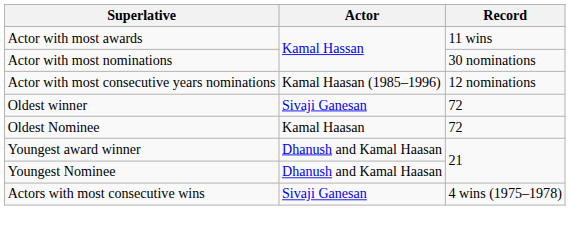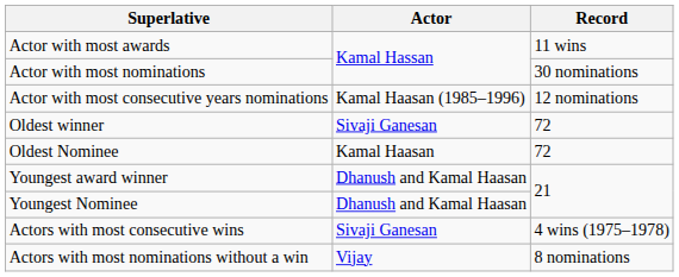 <table class="wikitable">
 <tr>
 <th>Superlative</th>
 <th>Actor</th>
 <th>Record</th>
 </tr>
 <tr>
 <td>Actor with most awards</td>
 <td rowspan="2"><a href='#'>Kamal Hassan</a></td>
 <td>11 wins</td>
 </tr>
 <tr>
 <td>Actor with most nominations</td>
 <td>30 nominations</td>
 </tr>
 <tr>
 <td>Actor with most consecutive years nominations</td>
 <td>Kamal Haasan (1985–1996)</td>
 <td>12 nominations</td>
 </tr>
 <tr>
 <td>Oldest winner</td>
 <td><a href='#'>Sivaji Ganesan</a></td>
 <td>72</td>
 </tr>
 <tr>
 <td>Oldest Nominee</td>
 <td>Kamal Haasan</td>
 <td>72</td>
 </tr>
 <tr>
 <td>Youngest award winner</td>
 <td><a href='#'>Dhanush</a> and Kamal Haasan</td>
 <td rowspan="2">21</td>
 </tr>
 <tr>
 <td>Youngest Nominee</td>
 <td><a href='#'>Dhanush</a> and Kamal Haasan</td>
 </tr>
 <tr>
 <td>Actors with most consecutive wins</td>
 <td><a href='#'>Sivaji Ganesan</a></td>
 <td>4 wins (1975–1978)</td>
 </tr>
+<tr>
+<td>Actors with most nominations without a win</td>
+<td><a href='#'>Vijay</a></td>
+<td>8 nominations</td>
+</tr>
 </table>
